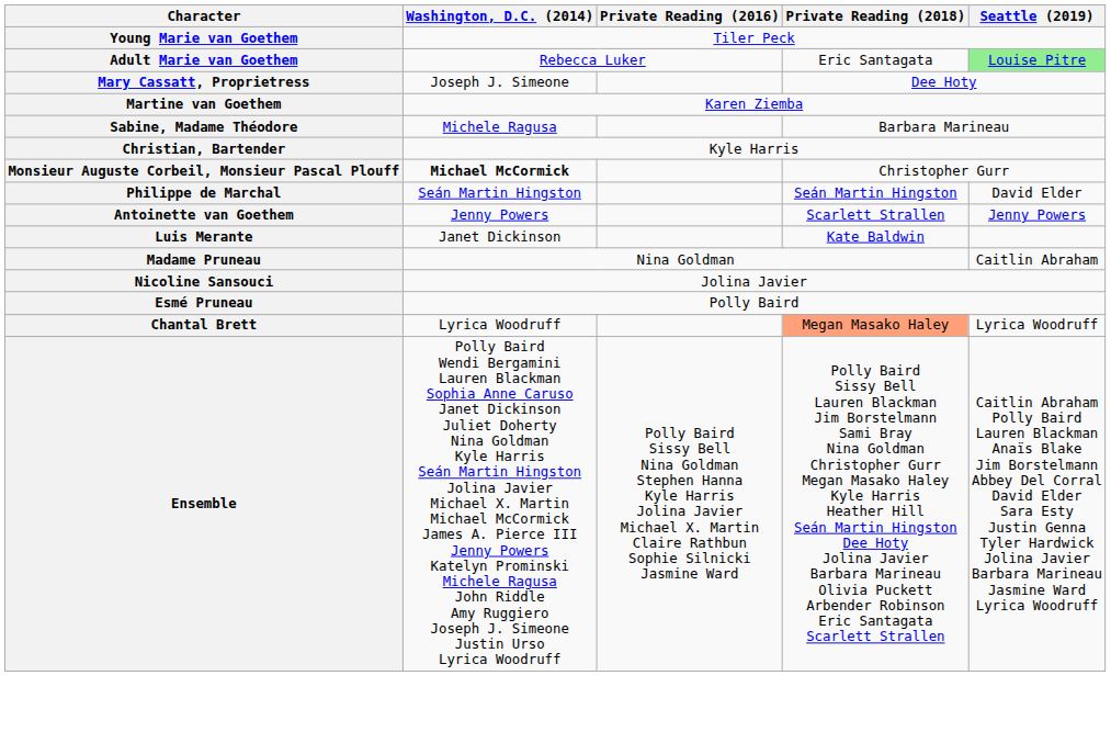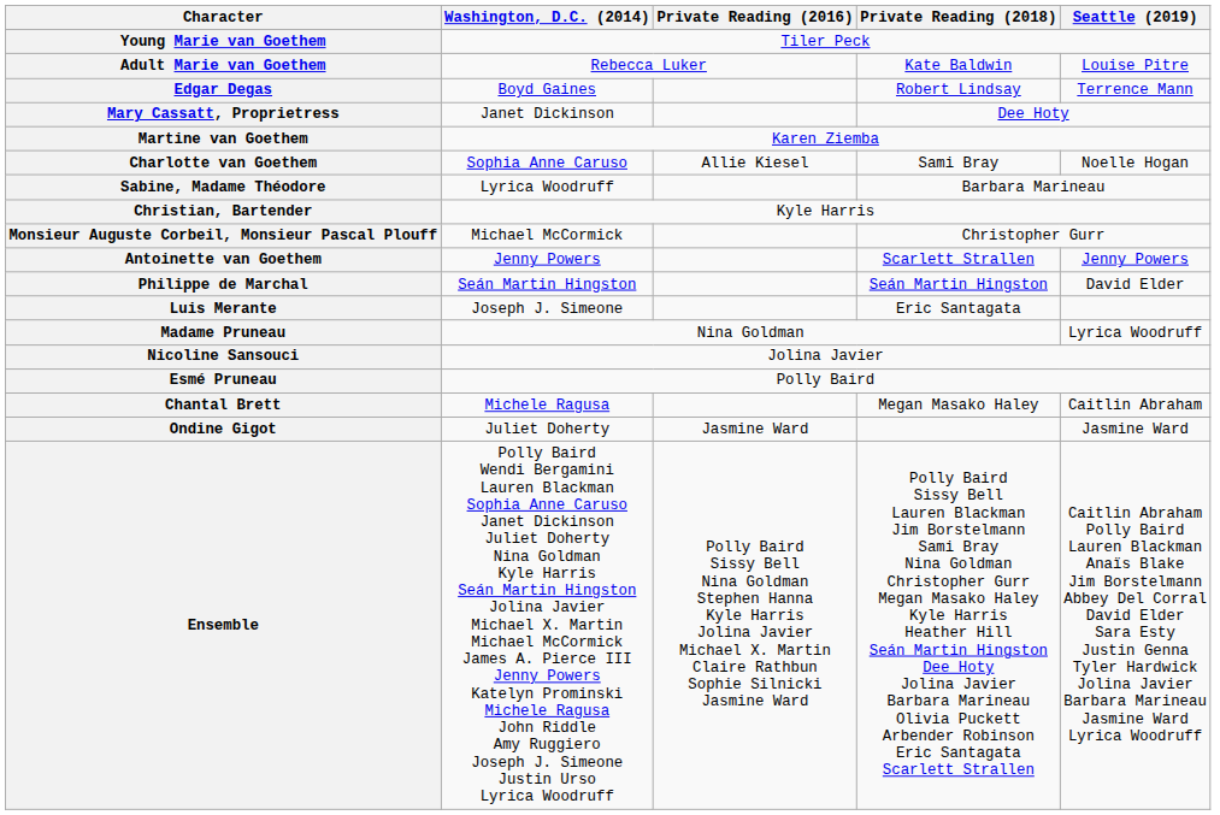 <table class="wikitable" style="width:1000;">
 <tr>
 <th>Character</th>
 <th><a href='#'>Washington, D.C.</a> (2014)</th>
 <th>Private Reading (2016)</th>
 <th>Private Reading (2018)</th>
 <th><a href='#'>Seattle</a> (2019)</th>
 </tr>
 <tr>
 <th>Young <a href='#'>Marie van Goethem</a></th>
 <td colspan=4 align=center><a href='#'>Tiler Peck</a></td>
 </tr>
 <tr>
 <th>Adult <a href='#'>Marie van Goethem</a></th>
 <td colspan=2 align=center><a href='#'>Rebecca Luker</a></td>
-<td colspan=1 align=center>Eric Santagata</td>
-<td colspan=1 align=center style="background: lightgreen;"><a href='#'>Louise Pitre</a></td>
+<td colspan=1 align=center><a href='#'>Kate Baldwin</a></td>
+<td colspan=1 align=center><a href='#'>Louise Pitre</a></td>
+</tr>
+<tr>
+<th><a href='#'>Edgar Degas</a></th>
+<td colspan=1 align=center><a href='#'>Boyd Gaines</a></td>
+<td colspan=1 align=center></td>
+<td colspan=1 align=center><a href='#'>Robert Lindsay</a></td>
+<td colspan=1 align=center><a href='#'>Terrence Mann</a></td>
 </tr>
 <tr>
 <th><a href='#'>Mary Cassatt</a>, Proprietress</th>
-<td colspan=1 align=center>Joseph J. Simeone</td>
+<td colspan=1 align=center>Janet Dickinson</td>
 <td colspan=1 align=center></td>
 <td colspan=2 align=center><a href='#'>Dee Hoty</a></td>
 </tr>
 <tr>
 <th>Martine van Goethem</th>
 <td colspan=4 align=center><a href='#'>Karen Ziemba</a></td>
 </tr>
 <tr>
+<th>Charlotte van Goethem</th>
+<td colspan=1 align=center><a href='#'>Sophia Anne Caruso</a></td>
+<td colspan=1 align=center>Allie Kiesel</td>
+<td colspan=1 align=center>Sami Bray</td>
+<td colspan=1 align=center>Noelle Hogan</td>
+</tr>
+<tr>
 <th>Sabine, Madame Théodore</th>
-<td colspan=1 align=center><a href='#'>Michele Ragusa</a></td>
+<td colspan=1 align=center>Lyrica Woodruff</td>
 <td colspan=1 align=center></td>
 <td colspan=2 align=center>Barbara Marineau</td>
 </tr>
 <tr>
 <th>Christian, Bartender</th>
 <td colspan=4 align=center>Kyle Harris</td>
 </tr>
 <tr>
 <th>Monsieur Auguste Corbeil, Monsieur Pascal Plouff</th>
-<td colspan=1 align=center><strong>Michael McCormick</strong></td>
+<td colspan=1 align=center>Michael McCormick</td>
 <td colspan=1 align=center></td>
 <td colspan=2 align=center>Christopher Gurr</td>
+</tr>
+<tr>
+<th>Antoinette van Goethem</th>
+<td colspan=1 align=center><a href='#'>Jenny Powers</a></td>
+<td colspan=1 align=center></td>
+<td colspan=1 align=center><a href='#'>Scarlett Strallen</a></td>
+<td colspan=1 align=center><a href='#'>Jenny Powers</a></td>
 </tr>
 <tr>
 <th>Philippe de Marchal</th>
 <td colspan=1 align=center><a href='#'>Seán Martin Hingston</a></td>
 <td colspan=1 align=center></td>
 <td colspan=1 align=center><a href='#'>Seán Martin Hingston</a></td>
 <td colspan=1 align=center>David Elder</td>
 </tr>
 <tr>
-<th>Antoinette van Goethem</th>
-<td colspan=1 align=center><a href='#'>Jenny Powers</a></td>
+<th>Luis Merante</th>
+<td colspan=1 align=center>Joseph J. Simeone</td>
 <td colspan=1 align=center></td>
-<td colspan=1 align=center><a href='#'>Scarlett Strallen</a></td>
-<td colspan=1 align=center><a href='#'>Jenny Powers</a></td>
-</tr>
-<tr>
-<th>Luis Merante</th>
-<td colspan=1 align=center>Janet Dickinson</td>
-<td colspan=1 align=center></td>
-<td colspan=1 align=center><a href='#'>Kate Baldwin</a></td>
+<td colspan=1 align=center>Eric Santagata</td>
 </tr>
 <tr>
 <th>Madame Pruneau</th>
 <td colspan=3 align=center>Nina Goldman</td>
-<td colspan=1 align=center>Caitlin Abraham</td>
+<td colspan=1 align=center>Lyrica Woodruff</td>
 </tr>
 <tr>
 <th>Nicoline Sansouci</th>
 <td colspan=4 align=center>Jolina Javier</td>
 </tr>
 <tr>
 <th>Esmé Pruneau</th>
 <td colspan=4 align=center>Polly Baird</td>
 </tr>
 <tr>
 <th>Chantal Brett</th>
-<td colspan=1 align=center>Lyrica Woodruff</td>
+<td colspan=1 align=center><a href='#'>Michele Ragusa</a></td>
 <td colspan=1 align=center></td>
-<td colspan=1 align=center style="background: lightsalmon;">Megan Masako Haley</td>
-<td colspan=1 align=center>Lyrica Woodruff</td>
+<td colspan=1 align=center>Megan Masako Haley</td>
+<td colspan=1 align=center>Caitlin Abraham</td>
+</tr>
+<tr>
+<th>Ondine Gigot</th>
+<td colspan=1 align=center>Juliet Doherty</td>
+<td colspan=1 align=center>Jasmine Ward</td>
+<td colspan=1 align=center></td>
+<td colspan=1 align=center>Jasmine Ward</td>
 </tr>
 <tr>
 <th>Ensemble</th>
 <td align="center">Polly Baird<br>Wendi Bergamini<br>Lauren Blackman<br><a href='#'>Sophia Anne Caruso</a><br>Janet Dickinson<br>Juliet Doherty<br>Nina Goldman<br>Kyle Harris<br><a href='#'>Seán Martin Hingston</a><br>Jolina Javier<br>Michael X. Martin<br>Michael McCormick<br>James A. Pierce III<br><a href='#'>Jenny Powers</a><br>Katelyn Prominski<br><a href='#'>Michele Ragusa</a><br>John Riddle<br>Amy Ruggiero<br>Joseph J. Simeone<br>Justin Urso<br>Lyrica Woodruff</td>
 <td align="center">Polly Baird<br>Sissy Bell<br>Nina Goldman<br>Stephen Hanna<br>Kyle Harris<br>Jolina Javier<br>Michael X. Martin<br>Claire Rathbun<br>Sophie Silnicki<br>Jasmine Ward</td>
 <td align="center">Polly Baird<br>Sissy Bell<br>Lauren Blackman<br>Jim Borstelmann<br>Sami Bray<br>Nina Goldman<br>Christopher Gurr<br>Megan Masako Haley <br>Kyle Harris<br>Heather Hill<br><a href='#'>Seán Martin Hingston</a><br><a href='#'>Dee Hoty</a><br>Jolina Javier<br>Barbara Marineau<br>Olivia Puckett<br>Arbender Robinson<br>Eric Santagata<br><a href='#'>Scarlett Strallen</a></td>
 <td align="center">Caitlin Abraham<br>Polly Baird<br>Lauren Blackman<br>Anaïs Blake<br>Jim Borstelmann<br>Abbey Del Corral<br>David Elder<br>Sara Esty<br>Justin Genna<br>Tyler Hardwick<br>Jolina Javier<br>Barbara Marineau<br>Jasmine Ward<br>Lyrica Woodruff<br></td>
 </tr>
 </table>
